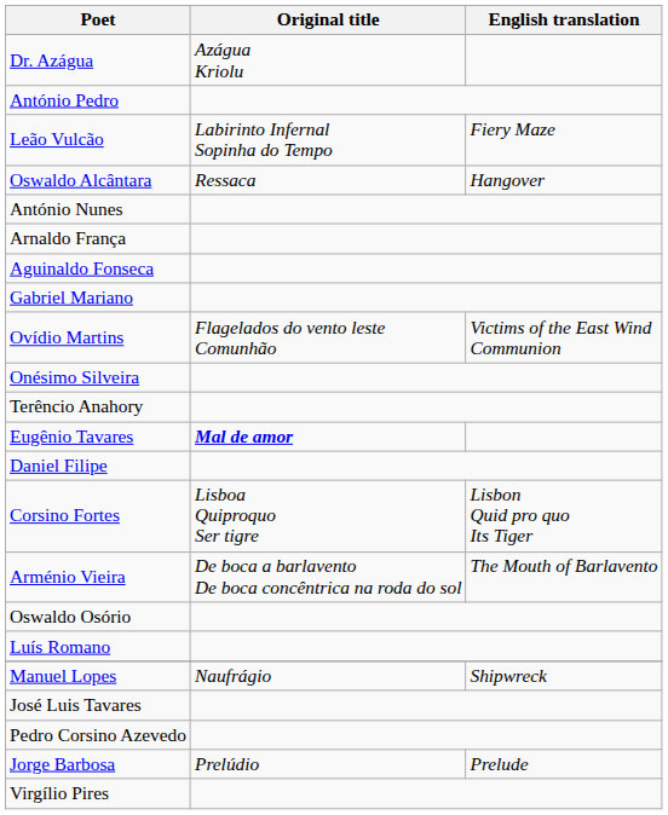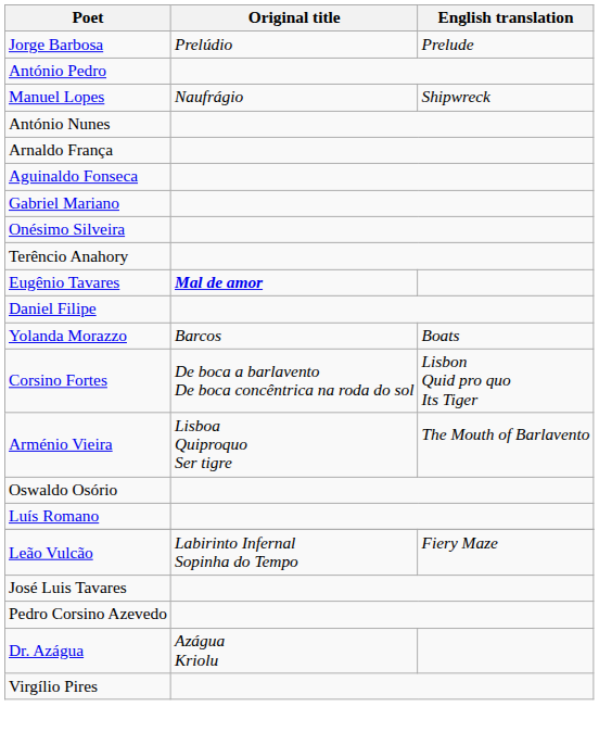 <table class="wikitable sortable">
 <tr>
 <th>Poet</th>
 <th>Original title</th>
 <th>English translation</th>
 </tr>
 <tr>
-<td><a href='#'>Dr. Azágua</a></td>
-<td><em>Azágua</em><br><em>Kriolu</em></td>
-<td></td>
+<td><a href='#'>Jorge Barbosa</a></td>
+<td><em>Prelúdio</em></td>
+<td><em>Prelude</em></td>
 </tr>
 <tr>
 <td><a href='#'>António Pedro</a></td>
 <td colspan=2></td>
 </tr>
 <tr>
-<td><a href='#'>Leão Vulcão</a></td>
-<td><em>Labirinto Infernal</em><br><em>Sopinha do Tempo</em></td>
-<td><em>Fiery Maze</em><br><br></td>
-</tr>
-<tr>
-<td><a href='#'>Oswaldo Alcântara</a></td>
-<td><em>Ressaca</em></td>
-<td><em>Hangover</em></td>
+<td><a href='#'>Manuel Lopes</a></td>
+<td><em>Naufrágio</em></td>
+<td><em>Shipwreck</em></td>
 </tr>
 <tr>
 <td>António Nunes</td>
 <td colspan=2></td>
 </tr>
 <tr>
 <td>Arnaldo França</td>
 <td colspan=2></td>
 </tr>
 <tr>
 <td><a href='#'>Aguinaldo Fonseca</a></td>
 <td colspan=2></td>
 </tr>
 <tr>
 <td><a href='#'>Gabriel Mariano</a></td>
 <td colspan=2></td>
-</tr>
-<tr>
-<td><a href='#'>Ovídio Martins</a></td>
-<td><em>Flagelados do vento leste</em><br><em>Comunhão</em></td>
-<td><em>Victims of the East Wind</em><br><em>Communion</em></td>
 </tr>
 <tr>
 <td><a href='#'>Onésimo Silveira</a></td>
 <td colspan=2></td>
 </tr>
 <tr>
 <td>Terêncio Anahory</td>
 <td colspan=2></td>
 </tr>
 <tr>
 <td><a href='#'>Eugênio Tavares</a></td>
 <td><strong><em><a href='#'>Mal de amor</a></em></strong></td>
 <td></td>
 </tr>
 <tr>
 <td><a href='#'>Daniel Filipe</a></td>
 <td colspan=2></td>
 </tr>
 <tr>
+<td><a href='#'>Yolanda Morazzo</a></td>
+<td><em>Barcos</em></td>
+<td><em>Boats</em></td>
+</tr>
+<tr>
 <td><a href='#'>Corsino Fortes</a></td>
-<td><em>Lisboa</em><br><em>Quiproquo</em><br><em>Ser tigre</em></td>
+<td><em>De boca a barlavento</em><br><em>De boca concêntrica na roda do sol</em></td>
 <td><em>Lisbon</em><br><em>Quid pro quo</em><br><em>Its Tiger</em></td>
 </tr>
 <tr>
 <td><a href='#'>Arménio Vieira</a></td>
-<td><em>De boca a barlavento</em><br><em>De boca concêntrica na roda do sol</em></td>
+<td><em>Lisboa</em><br><em>Quiproquo</em><br><em>Ser tigre</em></td>
 <td><em>The Mouth of Barlavento</em><br><br></td>
 </tr>
 <tr>
 <td>Oswaldo Osório</td>
 <td colspan=2></td>
 </tr>
 <tr>
 <td><a href='#'>Luís Romano</a></td>
 <td colspan=2></td>
 </tr>
 <tr>
 </tr>
 <tr>
-<td><a href='#'>Manuel Lopes</a></td>
-<td><em>Naufrágio</em></td>
-<td><em>Shipwreck</em></td>
+<td><a href='#'>Leão Vulcão</a></td>
+<td><em>Labirinto Infernal</em><br><em>Sopinha do Tempo</em></td>
+<td><em>Fiery Maze</em><br><br></td>
 </tr>
 <tr>
 <td>José Luis Tavares</td>
 <td colspan=2></td>
 </tr>
 <tr>
 <td>Pedro Corsino Azevedo</td>
 <td colspan=2></td>
 </tr>
 <tr>
-<td><a href='#'>Jorge Barbosa</a></td>
-<td><em>Prelúdio</em></td>
-<td><em>Prelude</em></td>
+<td><a href='#'>Dr. Azágua</a></td>
+<td><em>Azágua</em><br><em>Kriolu</em></td>
+<td></td>
 </tr>
 <tr>
 <td>Virgílio Pires</td>
 <td colspan=2></td>
 </tr>
 </table>
